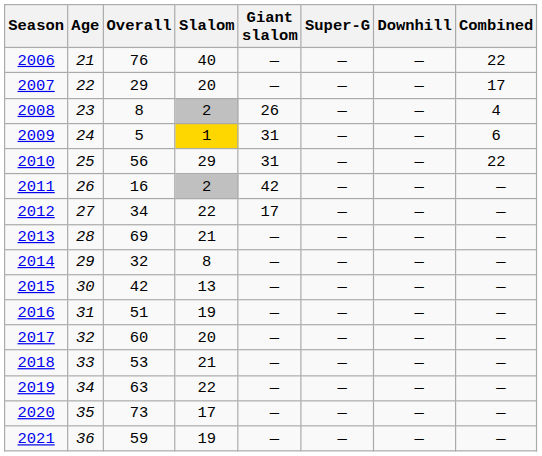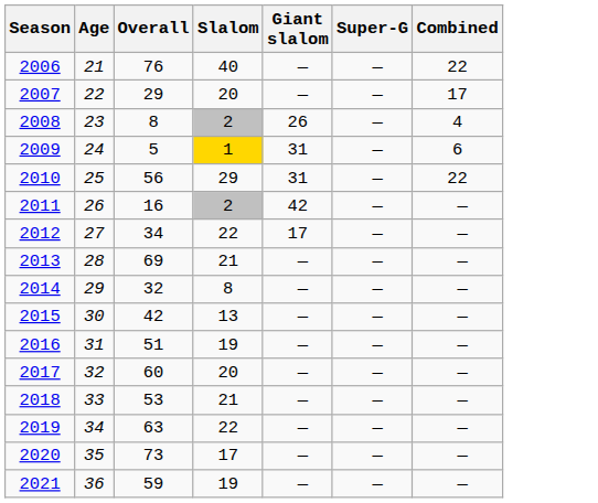 <table class=wikitable style="text-align:center">
 <tr>
 <th>Season</th>
 <th>Age</th>
 <th>Overall</th>
 <th>Slalom</th>
 <th>Giant<br>slalom</th>
 <th>Super-G</th>
-<th>Downhill</th>
 <th>Combined</th>
 </tr>
 <tr>
 <td><a href='#'>2006</a></td>
 <td><em>21</em></td>
 <td>76</td>
 <td>40</td>
-<td> —</td>
 <td> —</td>
 <td> —</td>
 <td>22</td>
 </tr>
 <tr>
 <td><a href='#'>2007</a></td>
 <td><em>22</em></td>
 <td>29</td>
 <td>20</td>
 <td> —</td>
 <td> —</td>
-<td> —</td>
 <td>17</td>
 </tr>
 <tr>
 <td><a href='#'>2008</a></td>
 <td><em>23</em></td>
 <td>8</td>
 <td style="background:silver;">2</td>
 <td>26</td>
-<td> —</td>
 <td> —</td>
 <td>4</td>
 </tr>
 <tr>
 <td><a href='#'>2009</a></td>
 <td><em>24</em></td>
 <td>5</td>
 <td style="background:gold;">1</td>
 <td>31</td>
 <td> —</td>
-<td> —</td>
 <td>6</td>
 </tr>
 <tr>
 <td><a href='#'>2010</a></td>
 <td><em>25</em></td>
 <td>56</td>
 <td>29</td>
 <td>31</td>
-<td> —</td>
 <td> —</td>
 <td>22</td>
 </tr>
 <tr>
 <td><a href='#'>2011</a></td>
 <td><em>26</em></td>
 <td>16</td>
 <td style="background:silver;">2</td>
 <td>42</td>
 <td> —</td>
 <td> —</td>
-<td> —</td>
 </tr>
 <tr>
 <td><a href='#'>2012</a></td>
 <td><em>27</em></td>
 <td>34</td>
 <td>22</td>
 <td>17</td>
 <td> —</td>
 <td> —</td>
-<td> —</td>
 </tr>
 <tr>
 <td><a href='#'>2013</a></td>
 <td><em>28</em></td>
 <td>69</td>
 <td>21</td>
-<td> —</td>
 <td> —</td>
 <td> —</td>
 <td> —</td>
 </tr>
 <tr>
 <td><a href='#'>2014</a></td>
 <td><em>29</em></td>
 <td>32</td>
 <td>8</td>
 <td> —</td>
 <td> —</td>
 <td> —</td>
-<td> —</td>
 </tr>
 <tr>
 <td><a href='#'>2015</a></td>
 <td><em>30</em></td>
 <td>42</td>
 <td>13</td>
-<td> —</td>
 <td> —</td>
 <td> —</td>
 <td> —</td>
 </tr>
 <tr>
 <td><a href='#'>2016</a></td>
 <td><em>31</em></td>
 <td>51</td>
 <td>19</td>
 <td> —</td>
 <td> —</td>
 <td> —</td>
-<td> —</td>
 </tr>
 <tr>
 <td><a href='#'>2017</a></td>
 <td><em>32</em></td>
 <td>60</td>
 <td>20</td>
-<td> —</td>
 <td> —</td>
 <td> —</td>
 <td> —</td>
 </tr>
 <tr>
 <td><a href='#'>2018</a></td>
 <td><em>33</em></td>
 <td>53</td>
 <td>21</td>
 <td> —</td>
 <td> —</td>
 <td> —</td>
-<td> —</td>
 </tr>
 <tr>
 <td><a href='#'>2019</a></td>
 <td><em>34</em></td>
 <td>63</td>
 <td>22</td>
-<td> —</td>
 <td> —</td>
 <td> —</td>
 <td> —</td>
 </tr>
 <tr>
 <td><a href='#'>2020</a></td>
 <td><em>35</em></td>
 <td>73</td>
 <td>17</td>
 <td> —</td>
 <td> —</td>
 <td> —</td>
-<td> —</td>
 </tr>
 <tr>
 <td><a href='#'>2021</a></td>
 <td><em>36</em></td>
 <td>59</td>
 <td>19</td>
 <td> —</td>
 <td> —</td>
 <td> —</td>
-<td> —</td>
 </tr>
 </table>
